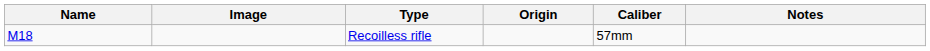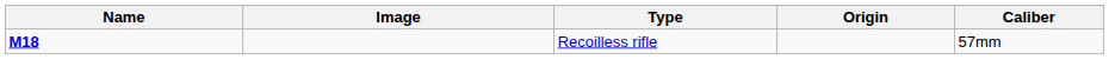 <table class="wikitable" style="width:90%;">
 <tr>
 <th width=16%>Name</th>
 <th width=21%>Image</th>
 <th width=15%>Type</th>
 <th width=12%>Origin</th>
 <th width=10%>Caliber</th>
-<th width=26%>Notes</th>
 </tr>
 <tr>
-<td><a href='#'>M18</a></td>
+<td><strong><a href='#'>M18</a></strong></td>
 <td></td>
 <td><a href='#'>Recoilless rifle</a></td>
 <td></td>
 <td>57mm</td>
-<td></td>
 </tr>
 </table>
